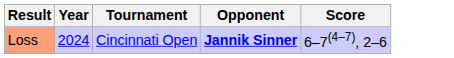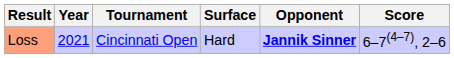 <table class="wikitable">
 <tr>
 <th>Result</th>
 <th>Year</th>
 <th>Tournament</th>
+<th>Surface</th>
 <th>Opponent</th>
 <th class="unsortable">Score</th>
 </tr>
 <tr bgcolor=CCCCFF>
 <td bgcolor=ffa07a>Loss</td>
-<td><a href='#'>2024</a></td>
+<td><a href='#'>2021</a></td>
 <td><a href='#'>Cincinnati Open</a></td>
+<td>Hard</td>
 <td><strong> <a href='#'>Jannik Sinner</a></strong></td>
 <td>6–7<sup>(4–7)</sup>, 2–6</td>
 </tr>
 </table>
